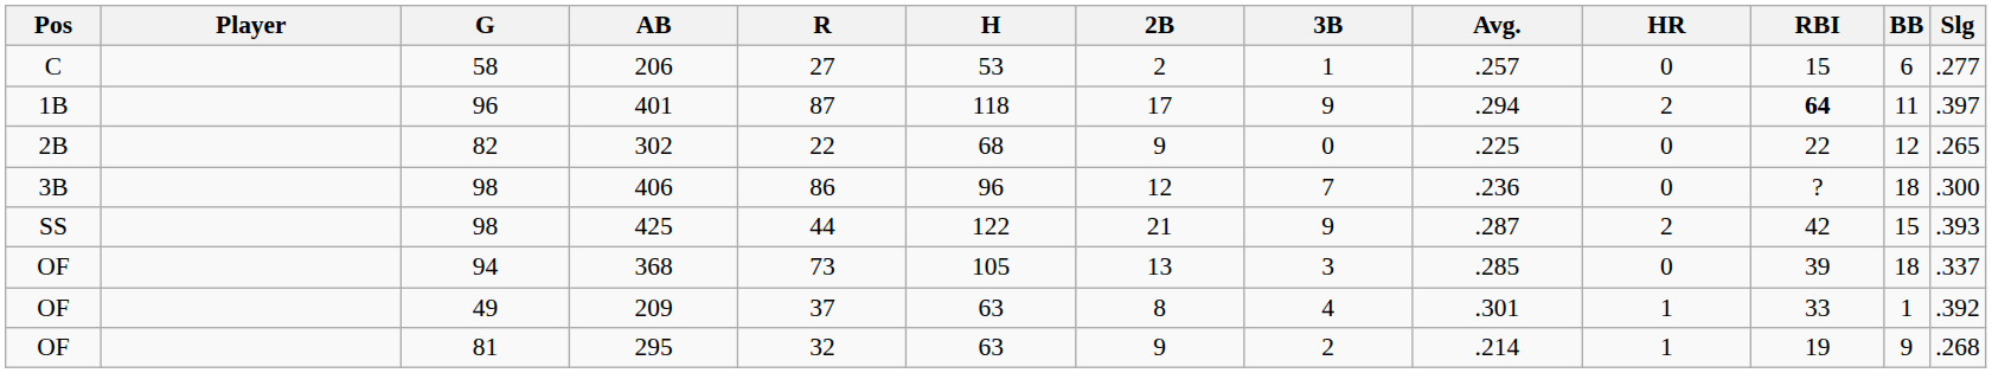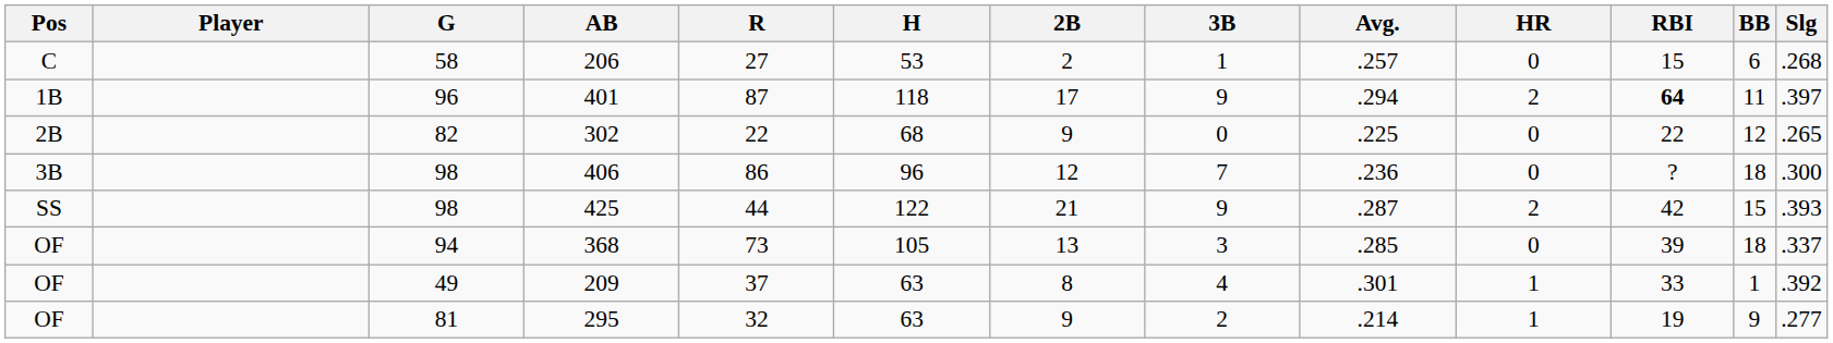 <table class="wikitable sortable">
 <tr>
 <th bgcolor="#DDDDFF" width="5%">Pos</th>
 <th bgcolor="#DDDDFF" width="16%">Player</th>
 <th bgcolor="#DDDDFF" width="9%">G</th>
 <th bgcolor="#DDDDFF" width="9%">AB</th>
 <th bgcolor="#DDDDFF" width="9%">R</th>
 <th bgcolor="#DDDDFF" width="9%">H</th>
 <th bgcolor="#DDDDFF" width="9%">2B</th>
 <th bgcolor="#DDDDFF" width="9%">3B</th>
 <th bgcolor="#DDDDFF" width="9%">Avg.</th>
 <th bgcolor="#DDDDFF" width="9%">HR</th>
 <th bgcolor="#DDDDFF" width="9%">RBI</th>
 <th bgcolor="#DDDDFF" width="9%">BB</th>
 <th bgcolor="#DDDDFF" width="9%">Slg</th>
 </tr>
 <tr align ="center">
 <td>C</td>
 <td></td>
 <td>58</td>
 <td>206</td>
 <td>27</td>
 <td>53</td>
 <td>2</td>
 <td>1</td>
 <td>.257</td>
 <td>0</td>
 <td>15</td>
 <td>6</td>
-<td>.277</td>
+<td>.268</td>
 </tr>
 <tr align ="center">
 <td>1B</td>
 <td></td>
 <td>96</td>
 <td>401</td>
 <td>87</td>
 <td>118</td>
 <td>17</td>
 <td>9</td>
 <td>.294</td>
 <td>2</td>
 <td><strong>64</strong></td>
 <td>11</td>
 <td>.397</td>
 </tr>
 <tr align ="center">
 <td>2B</td>
 <td></td>
 <td>82</td>
 <td>302</td>
 <td>22</td>
 <td>68</td>
 <td>9</td>
 <td>0</td>
 <td>.225</td>
 <td>0</td>
 <td>22</td>
 <td>12</td>
 <td>.265</td>
 </tr>
 <tr align ="center">
 <td>3B</td>
 <td></td>
 <td>98</td>
 <td>406</td>
 <td>86</td>
 <td>96</td>
 <td>12</td>
 <td>7</td>
 <td>.236</td>
 <td>0</td>
 <td>?</td>
 <td>18</td>
 <td>.300</td>
 </tr>
 <tr align ="center">
 <td>SS</td>
 <td></td>
 <td>98</td>
 <td>425</td>
 <td>44</td>
 <td>122</td>
 <td>21</td>
 <td>9</td>
 <td>.287</td>
 <td>2</td>
 <td>42</td>
 <td>15</td>
 <td>.393</td>
 </tr>
 <tr align ="center">
 <td>OF</td>
 <td></td>
 <td>94</td>
 <td>368</td>
 <td>73</td>
 <td>105</td>
 <td>13</td>
 <td>3</td>
 <td>.285</td>
 <td>0</td>
 <td>39</td>
 <td>18</td>
 <td>.337</td>
 </tr>
 <tr align ="center">
 <td>OF</td>
 <td></td>
 <td>49</td>
 <td>209</td>
 <td>37</td>
 <td>63</td>
 <td>8</td>
 <td>4</td>
 <td>.301</td>
 <td>1</td>
 <td>33</td>
 <td>1</td>
 <td>.392</td>
 </tr>
 <tr align ="center">
 <td>OF</td>
 <td></td>
 <td>81</td>
 <td>295</td>
 <td>32</td>
 <td>63</td>
 <td>9</td>
 <td>2</td>
 <td>.214</td>
 <td>1</td>
 <td>19</td>
 <td>9</td>
-<td>.268</td>
+<td>.277</td>
 </tr>
 </table>
